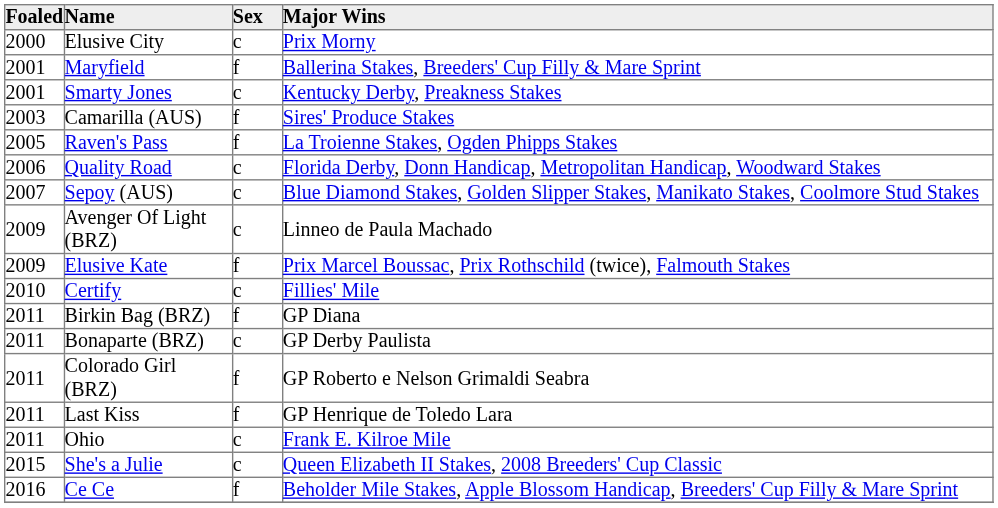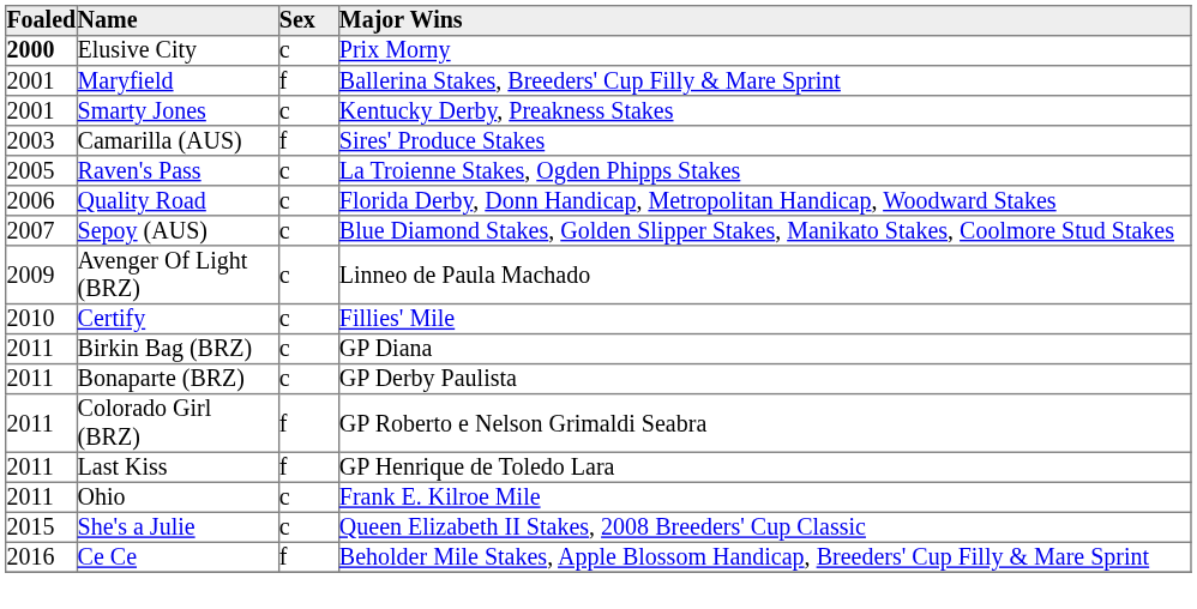 <table border="1" cellpadding="0" style="border-collapse: collapse; font-size:90%">
 <tr bgcolor="#eeeeee">
 <td width="35px"><strong>Foaled</strong></td>
 <td width="120px"><strong>Name</strong></td>
 <td width="35px"><strong>Sex</strong></td>
 <td width="510px"><strong>Major Wins</strong></td>
 </tr>
 <tr>
-<td>2000</td>
+<td><strong>2000</strong></td>
 <td>Elusive City</td>
 <td>c</td>
 <td><a href='#'>Prix Morny</a></td>
 </tr>
 <tr>
 <td>2001</td>
 <td><a href='#'>Maryfield</a></td>
 <td>f</td>
 <td><a href='#'>Ballerina Stakes</a>, <a href='#'>Breeders' Cup Filly & Mare Sprint</a></td>
 </tr>
 <tr>
 <td>2001</td>
 <td><a href='#'>Smarty Jones</a></td>
 <td>c</td>
 <td><a href='#'>Kentucky Derby</a>, <a href='#'>Preakness Stakes</a></td>
 </tr>
 <tr>
 <td>2003</td>
 <td>Camarilla (AUS)</td>
 <td>f</td>
 <td><a href='#'>Sires' Produce Stakes</a></td>
 </tr>
 <tr>
 <td>2005</td>
 <td><a href='#'>Raven's Pass</a></td>
-<td>f</td>
+<td>c</td>
 <td><a href='#'>La Troienne Stakes</a>, <a href='#'>Ogden Phipps Stakes</a></td>
 </tr>
 <tr>
 <td>2006</td>
 <td><a href='#'>Quality Road</a></td>
 <td>c</td>
 <td><a href='#'>Florida Derby</a>, <a href='#'>Donn Handicap</a>, <a href='#'>Metropolitan Handicap</a>, <a href='#'>Woodward Stakes</a></td>
 </tr>
 <tr>
 <td>2007</td>
 <td><a href='#'>Sepoy</a> (AUS)</td>
 <td>c</td>
 <td><a href='#'>Blue Diamond Stakes</a>, <a href='#'>Golden Slipper Stakes</a>, <a href='#'>Manikato Stakes</a>, <a href='#'>Coolmore Stud Stakes</a></td>
 </tr>
 <tr>
 <td>2009</td>
 <td>Avenger Of Light (BRZ)</td>
 <td>c</td>
 <td>Linneo de Paula Machado</td>
 </tr>
 <tr>
-<td>2009</td>
-<td><a href='#'>Elusive Kate</a></td>
-<td>f</td>
-<td><a href='#'>Prix Marcel Boussac</a>, <a href='#'>Prix Rothschild</a> (twice), <a href='#'>Falmouth Stakes</a></td>
-</tr>
-<tr>
 <td>2010</td>
 <td><a href='#'>Certify</a></td>
 <td>c</td>
 <td><a href='#'>Fillies' Mile</a></td>
 </tr>
 <tr>
 <td>2011</td>
 <td>Birkin Bag (BRZ)</td>
-<td>f</td>
+<td>c</td>
 <td>GP Diana</td>
 </tr>
 <tr>
 <td>2011</td>
 <td>Bonaparte (BRZ)</td>
 <td>c</td>
 <td>GP Derby Paulista</td>
 </tr>
 <tr>
 <td>2011</td>
 <td>Colorado Girl (BRZ)</td>
 <td>f</td>
 <td>GP Roberto e Nelson Grimaldi Seabra</td>
 </tr>
 <tr>
 <td>2011</td>
 <td>Last Kiss</td>
 <td>f</td>
 <td>GP Henrique de Toledo Lara</td>
 </tr>
 <tr>
 <td>2011</td>
 <td>Ohio</td>
 <td>c</td>
 <td><a href='#'>Frank E. Kilroe Mile</a></td>
 </tr>
 <tr>
 <td>2015</td>
 <td><a href='#'>She's a Julie</a></td>
 <td>c</td>
 <td><a href='#'>Queen Elizabeth II Stakes</a>, <a href='#'>2008 Breeders' Cup Classic</a></td>
 </tr>
 <tr>
 <td>2016</td>
 <td><a href='#'>Ce Ce</a></td>
 <td>f</td>
 <td><a href='#'>Beholder Mile Stakes</a>, <a href='#'>Apple Blossom Handicap</a>, <a href='#'>Breeders' Cup Filly & Mare Sprint</a></td>
 </tr>
 <tr>
 </tr>
 </table>
